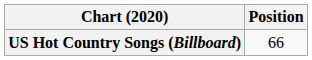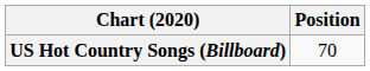 <table class="wikitable plainrowheaders" style="text-align:center">
 <tr>
 <th scope="col">Chart (2020)</th>
 <th scope="col">Position</th>
 </tr>
 <tr>
 <th scope="row">US Hot Country Songs (<em>Billboard</em>)</th>
-<td>66</td>
+<td>70</td>
 </tr>
 </table>
